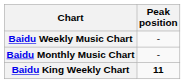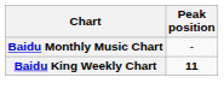 <table class="wikitable plainrowheaders">
 <tr>
 <th scope="col">Chart</th>
 <th scope="col">Peak<br>position</th>
-</tr>
-<tr>
-<th scope="row"><a href='#'>Baidu</a> Weekly Music Chart</th>
-<td style="text-align:center;">-</td>
 </tr>
 <tr>
 <th scope="row"><a href='#'>Baidu</a> Monthly Music Chart</th>
 <td style="text-align:center;">-</td>
 </tr>
 <tr>
 <th scope="row"><a href='#'>Baidu</a> King Weekly Chart</th>
 <td style="text-align:center;"><strong>11</strong></td>
 </tr>
 </table>
